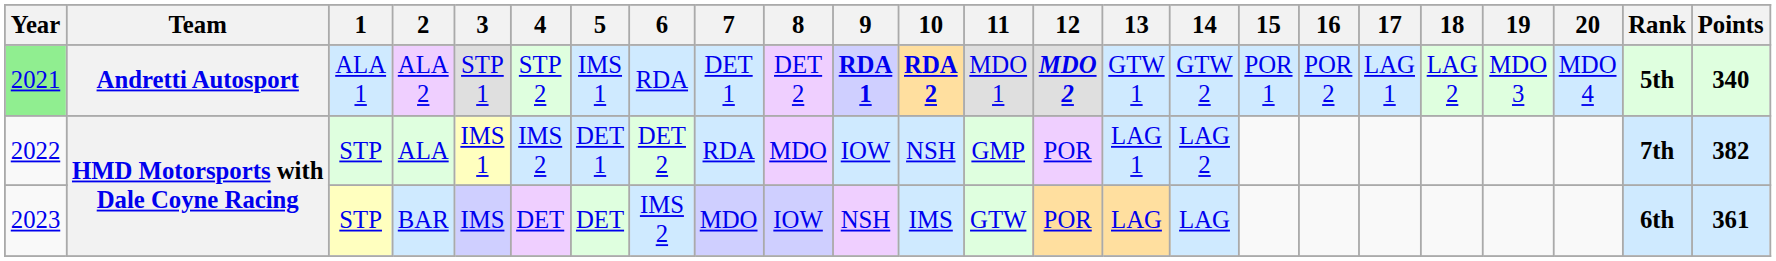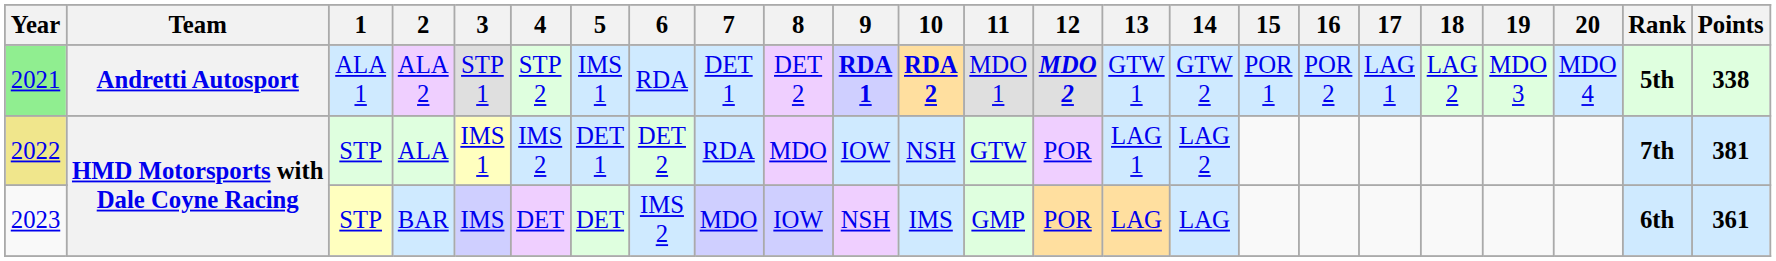 <table class="wikitable" style="text-align:center; font-size:85%">
 <tr>
 <th>Year</th>
 <th>Team</th>
 <th>1</th>
 <th>2</th>
 <th>3</th>
 <th>4</th>
 <th>5</th>
 <th>6</th>
 <th>7</th>
 <th>8</th>
 <th>9</th>
 <th>10</th>
 <th>11</th>
 <th>12</th>
 <th>13</th>
 <th>14</th>
 <th>15</th>
 <th>16</th>
 <th>17</th>
 <th>18</th>
 <th>19</th>
 <th>20</th>
 <th>Rank</th>
 <th>Points</th>
 </tr>
 <tr>
 <td style="background: lightgreen;"><a href='#'>2021</a></td>
 <th nowrap><a href='#'>Andretti Autosport</a></th>
 <td style="background:#CFEAFF;"><a href='#'>ALA<br>1</a><br></td>
 <td style="background:#EFCFFF;"><a href='#'>ALA<br>2</a><br></td>
 <td style="background:#DFDFDF;"><a href='#'>STP<br>1</a><br></td>
 <td style="background:#DFFFDF;"><a href='#'>STP<br>2</a><br></td>
 <td style="background:#CFEAFF;"><a href='#'>IMS<br>1</a><br></td>
 <td style="background:#CFEAFF;"><a href='#'>RDA</a><br></td>
 <td style="background:#CFEAFF;"><a href='#'>DET<br>1</a><br></td>
 <td style="background:#EFCFFF;"><a href='#'>DET<br>2</a><br></td>
 <td style="background:#CFCFFF;"><strong><a href='#'>RDA<br>1</a></strong><br></td>
 <td style="background:#FFDF9F;"><strong><a href='#'>RDA<br>2</a></strong><br></td>
 <td style="background:#DFDFDF;"><a href='#'>MDO<br>1</a><br></td>
 <td style="background:#DFDFDF;"><strong><em><a href='#'>MDO<br>2</a></em></strong><br></td>
 <td style="background:#CFEAFF;"><a href='#'>GTW<br>1</a><br></td>
 <td style="background:#CFEAFF;"><a href='#'>GTW<br>2</a><br></td>
 <td style="background:#CFEAFF;"><a href='#'>POR<br>1</a><br></td>
 <td style="background:#CFEAFF;"><a href='#'>POR<br>2</a><br></td>
 <td style="background:#CFEAFF;"><a href='#'>LAG<br>1</a><br></td>
 <td style="background:#DFFFDF;"><a href='#'>LAG<br>2</a><br></td>
 <td style="background:#DFFFDF;"><a href='#'>MDO<br>3</a><br></td>
 <td style="background:#CFEAFF;"><a href='#'>MDO<br>4</a><br></td>
 <th style="background:#DFFFDF;">5th</th>
-<th style="background:#DFFFDF;">340</th>
+<th style="background:#DFFFDF;">338</th>
 </tr>
 <tr>
-<td><a href='#'>2022</a></td>
+<td style="background: khaki;"><a href='#'>2022</a></td>
 <th rowspan=2 nowrap><a href='#'>HMD Motorsports</a> with<br><a href='#'>Dale Coyne Racing</a></th>
 <td style="background:#DFFFDF;"><a href='#'>STP</a><br></td>
 <td style="background:#DFFFDF;"><a href='#'>ALA</a><br></td>
 <td style="background:#FFFFBF;"><a href='#'>IMS<br>1</a><br></td>
 <td style="background:#CFEAFF;"><a href='#'>IMS<br>2</a><br></td>
 <td style="background:#CFEAFF;"><a href='#'>DET<br>1</a><br></td>
 <td style="background:#DFFFDF;"><a href='#'>DET<br>2</a><br></td>
 <td style="background:#CFEAFF;"><a href='#'>RDA</a><br></td>
 <td style="background:#EFCFFF;"><a href='#'>MDO</a><br></td>
 <td style="background:#CFEAFF;"><a href='#'>IOW</a><br></td>
 <td style="background:#CFEAFF;"><a href='#'>NSH</a><br></td>
-<td style="background:#DFFFDF;"><a href='#'>GMP</a><br></td>
+<td style="background:#DFFFDF;"><a href='#'>GTW</a><br></td>
 <td style="background:#EFCFFF;"><a href='#'>POR</a><br></td>
 <td style="background:#CFEAFF;"><a href='#'>LAG<br>1</a><br></td>
 <td style="background:#CFEAFF;"><a href='#'>LAG<br>2</a><br></td>
 <td></td>
 <td></td>
 <td></td>
 <td></td>
 <td></td>
 <td></td>
 <th style="background:#CFEAFF;">7th</th>
-<th style="background:#CFEAFF;">382</th>
+<th style="background:#CFEAFF;">381</th>
 </tr>
 <tr>
 <td><a href='#'>2023</a></td>
 <td style="background:#FFFFBF;"><a href='#'>STP</a><br></td>
 <td style="background:#cfeaff;"><a href='#'>BAR</a><br></td>
 <td style="background:#cfcfff;"><a href='#'>IMS</a><br></td>
 <td style="background:#efcfff;"><a href='#'>DET</a><br></td>
 <td style="background:#dfffdf;"><a href='#'>DET</a><br></td>
 <td style="background:#CFEAFF;"><a href='#'>IMS<br>2</a><br></td>
 <td style="background:#CFCFFF;"><a href='#'>MDO</a><br></td>
 <td style="background:#CFCFFF;"><a href='#'>IOW</a><br></td>
 <td style="background:#EFCFFF;"><a href='#'>NSH</a><br></td>
 <td style="background:#CFEAFF;"><a href='#'>IMS</a><br></td>
-<td style="background:#DFFFDF;"><a href='#'>GTW</a><br></td>
+<td style="background:#DFFFDF;"><a href='#'>GMP</a><br></td>
 <td style="background:#FFDF9F;"><a href='#'>POR</a><br></td>
 <td style="background:#FFDF9F;"><a href='#'>LAG</a><br></td>
 <td style="background:#CFEAFF;"><a href='#'>LAG</a><br></td>
 <td></td>
 <td></td>
 <td></td>
 <td></td>
 <td></td>
 <td></td>
 <th style="background:#CFEAFF;">6th</th>
 <th style="background:#CFEAFF;">361</th>
 </tr>
 </table>
